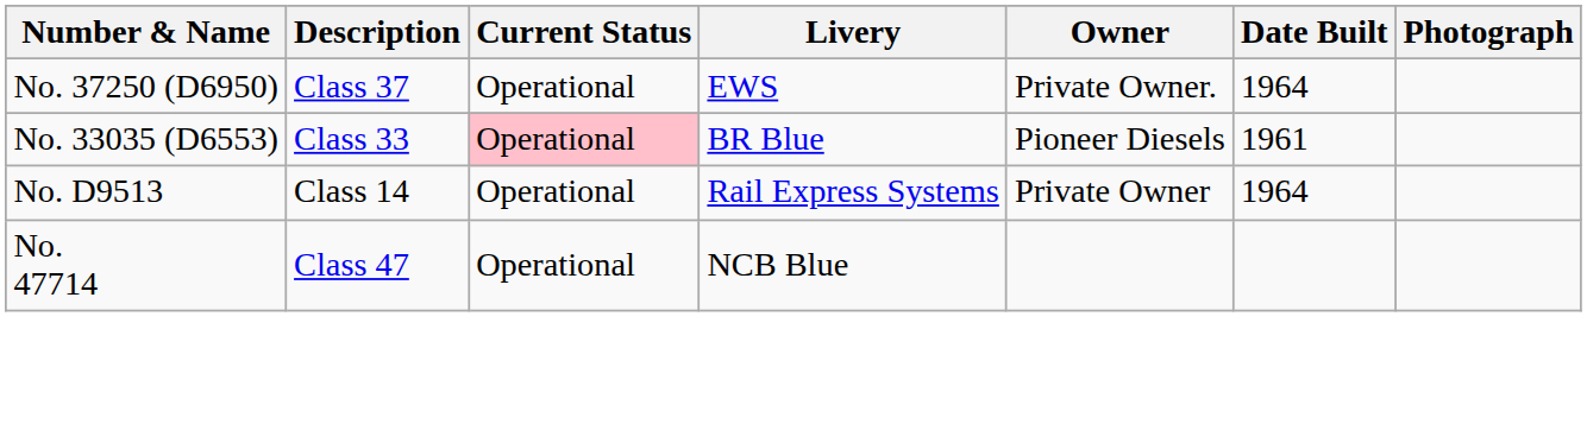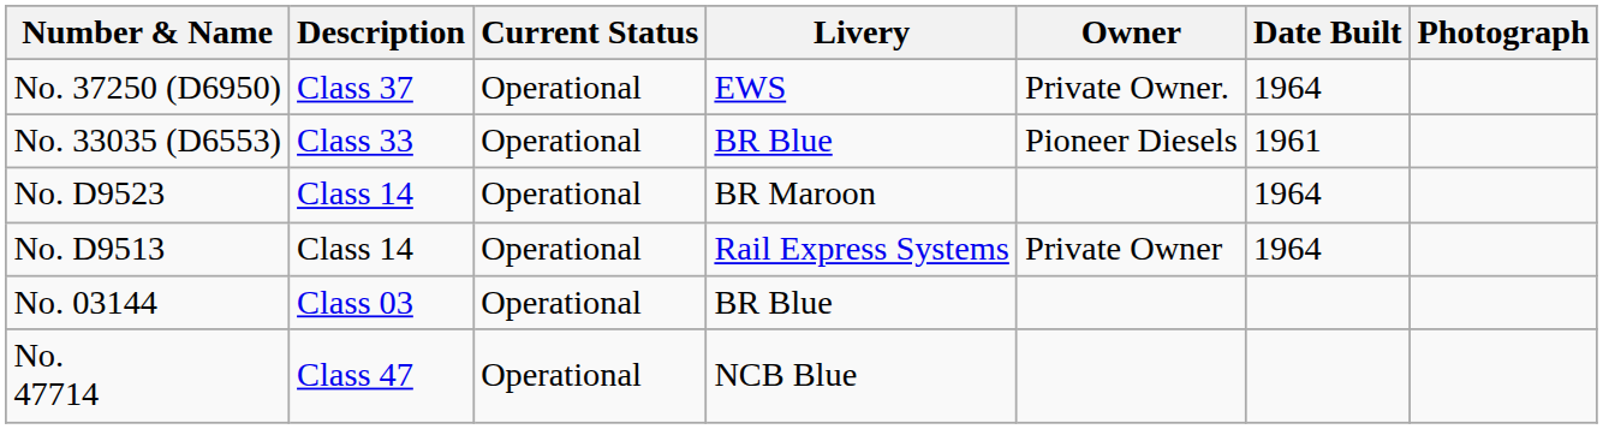 <table class="wikitable">
 <tr>
 <th>Number & Name</th>
 <th>Description</th>
 <th>Current Status</th>
 <th>Livery</th>
 <th>Owner</th>
 <th>Date Built</th>
 <th>Photograph</th>
 </tr>
 <tr>
 <td>No. 37250 (D6950)</td>
 <td><a href='#'>Class 37</a></td>
 <td>Operational</td>
 <td><a href='#'>EWS</a></td>
 <td>Private Owner.</td>
 <td>1964</td>
 <td></td>
 </tr>
 <tr>
 <td>No. 33035 (D6553)</td>
 <td><a href='#'>Class 33</a></td>
-<td style="background: pink;">Operational</td>
+<td>Operational</td>
 <td><a href='#'>BR Blue</a></td>
 <td>Pioneer Diesels</td>
 <td>1961</td>
+<td></td>
+</tr>
+<tr>
+<td>No. D9523</td>
+<td><a href='#'>Class 14</a></td>
+<td>Operational</td>
+<td>BR Maroon</td>
+<td></td>
+<td>1964</td>
 <td></td>
 </tr>
 <tr>
 <td>No. D9513</td>
 <td>Class 14</td>
 <td>Operational</td>
 <td><a href='#'>Rail Express Systems</a></td>
 <td>Private Owner</td>
 <td>1964</td>
 <td></td>
 </tr>
 <tr>
+<td>No. 03144</td>
+<td><a href='#'>Class 03</a></td>
+<td>Operational</td>
+<td>BR Blue</td>
+<td></td>
+<td></td>
+<td></td>
+</tr>
+<tr>
 <td>No.<br>47714</td>
 <td><a href='#'>Class 47</a></td>
 <td>Operational</td>
 <td>NCB Blue</td>
 <td></td>
 <td></td>
 <td></td>
 </tr>
 </table>
